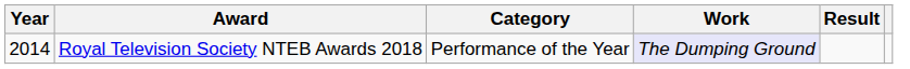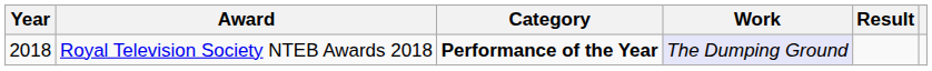 <table class="wikitable">
 <tr>
 <th>Year</th>
 <th>Award</th>
 <th>Category</th>
 <th>Work</th>
 <th>Result</th>
 <th></th>
 </tr>
 <tr>
-<td>2014</td>
+<td>2018</td>
 <td><a href='#'>Royal Television Society</a> NTEB Awards 2018</td>
-<td>Performance of the Year</td>
+<td><strong>Performance of the Year</strong></td>
 <td style="background: lavender;"><em>The Dumping Ground</em></td>
 <td></td>
 <td align="center"></td>
 </tr>
 </table>
